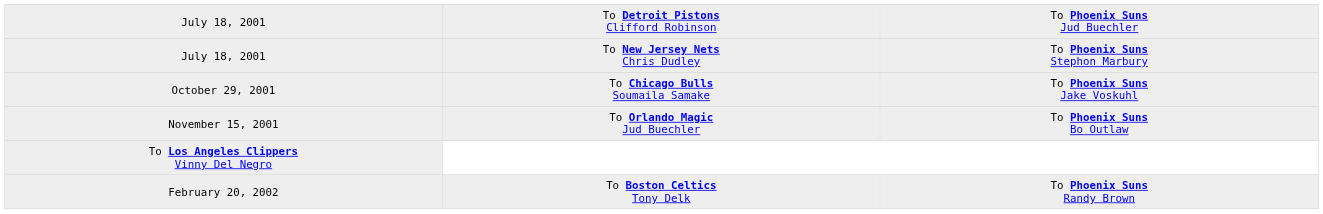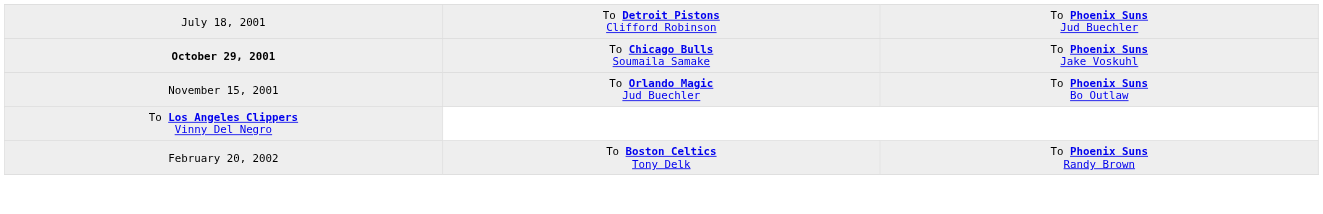 <table border=1 style="border-collapse:collapse; text-align: center; width: 100%" bordercolor="#DFDFDF"  cellpadding="5">
 <tr>
 </tr>
 <tr bgcolor="eeeeee">
 <td style="width:12%">July 18, 2001</td>
 <td style="width:30%" valign="top">To <strong><a href='#'>Detroit Pistons</a></strong><br> <a href='#'>Clifford Robinson</a></td>
 <td style="width:30%" valign="top">To <strong><a href='#'>Phoenix Suns</a></strong><br> <a href='#'>Jud Buechler</a></td>
 </tr>
 <tr>
 </tr>
-<tr bgcolor="eeeeee">
-<td style="width:12%">July 18, 2001</td>
-<td style="width:30%" valign="top">To <strong><a href='#'>New Jersey Nets</a></strong><br> <a href='#'>Chris Dudley</a></td>
-<td style="width:30%" valign="top">To <strong><a href='#'>Phoenix Suns</a></strong><br> <a href='#'>Stephon Marbury</a></td>
-</tr>
 <tr>
 </tr>
 <tr bgcolor="eeeeee">
-<td style="width:12%">October 29, 2001</td>
+<td style="width:12%"><strong>October 29, 2001</strong></td>
 <td style="width:30%" valign="top">To <strong><a href='#'>Chicago Bulls</a></strong><br> <a href='#'>Soumaila Samake</a></td>
 <td style="width:30%" valign="top">To <strong><a href='#'>Phoenix Suns</a></strong><br> <a href='#'>Jake Voskuhl</a></td>
 </tr>
 <tr>
 </tr>
 <tr bgcolor="eeeeee">
 <td rowspan="2" style="width:12%">November 15, 2001</td>
 <td style="width:30%" valign="top">To <strong><a href='#'>Orlando Magic</a></strong><br> <a href='#'>Jud Buechler</a></td>
 <td style="width:30%" valign="top">To <strong><a href='#'>Phoenix Suns</a></strong><br> <a href='#'>Bo Outlaw</a></td>
 </tr>
 <tr>
 </tr>
 <tr bgcolor="eeeeee">
 <td style="width:30%" valign="top">To <strong><a href='#'>Los Angeles Clippers</a></strong><br> <a href='#'>Vinny Del Negro</a></td>
 </tr>
 <tr bgcolor="eeeeee">
 <td style="width:12%">February 20, 2002</td>
 <td style="width:30%" valign="top">To <strong><a href='#'>Boston Celtics</a></strong><br> <a href='#'>Tony Delk</a></td>
 <td style="width:30%" valign="top">To <strong><a href='#'>Phoenix Suns</a></strong><br> <a href='#'>Randy Brown</a></td>
 </tr>
 <tr>
 </tr>
 </table>
